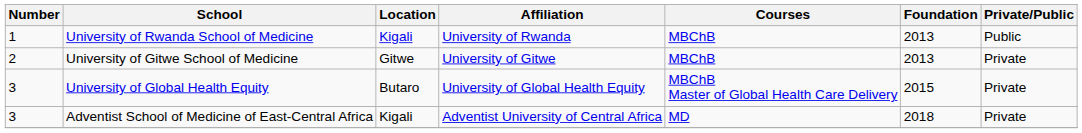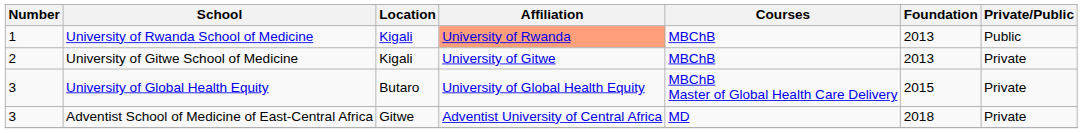 <table class="wikitable sortable" style="margin-left:auto;margin-right:auto">
 <tr>
 <th style="width:2em;">Number</th>
 <th>School</th>
 <th>Location</th>
 <th>Affiliation</th>
 <th>Courses</th>
 <th>Foundation</th>
 <th>Private/Public</th>
 </tr>
 <tr>
 <td>1</td>
 <td><a href='#'>University of Rwanda School of Medicine</a></td>
 <td><a href='#'>Kigali</a></td>
-<td><a href='#'>University of Rwanda</a></td>
+<td style="background: lightsalmon;"><a href='#'>University of Rwanda</a></td>
 <td><a href='#'>MBChB</a></td>
 <td>2013</td>
 <td>Public</td>
 </tr>
 <tr>
 <td>2</td>
 <td>University of Gitwe School of Medicine</td>
-<td>Gitwe</td>
+<td>Kigali</td>
 <td><a href='#'>University of Gitwe</a></td>
 <td><a href='#'>MBChB</a></td>
 <td>2013</td>
 <td>Private</td>
 </tr>
 <tr>
 <td>3</td>
 <td><a href='#'>University of Global Health Equity</a></td>
 <td>Butaro</td>
 <td><a href='#'>University of Global Health Equity</a></td>
 <td><a href='#'>MBChB</a><br><a href='#'>Master of Global Health Care Delivery</a></td>
 <td>2015</td>
 <td>Private</td>
 </tr>
 <tr>
 <td>3</td>
 <td>Adventist School of Medicine of East-Central Africa</td>
-<td>Kigali</td>
+<td>Gitwe</td>
 <td><a href='#'>Adventist University of Central Africa</a></td>
 <td><a href='#'>MD</a></td>
 <td>2018</td>
 <td>Private</td>
 </tr>
 <tr>
 </tr>
 </table>
